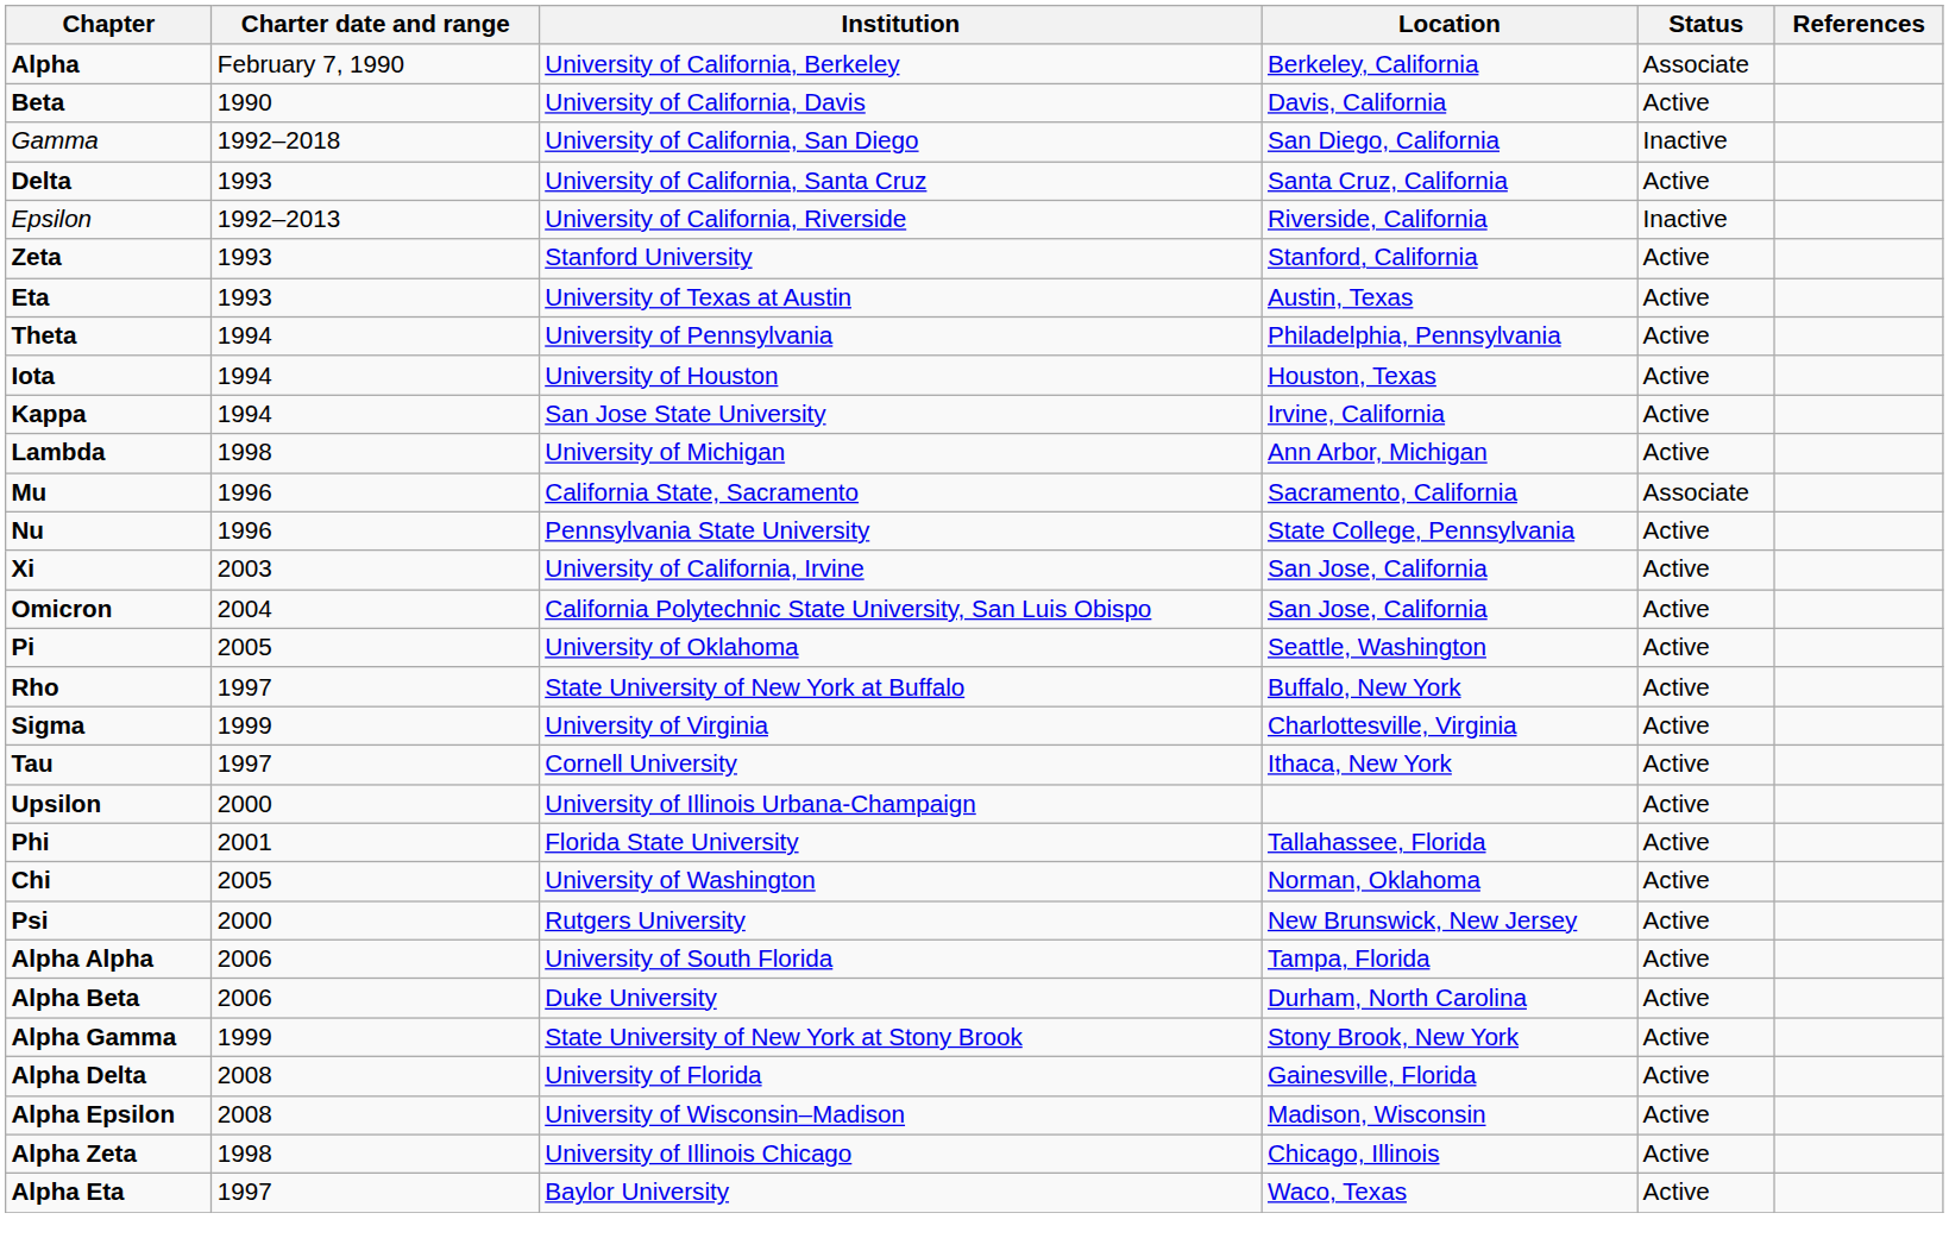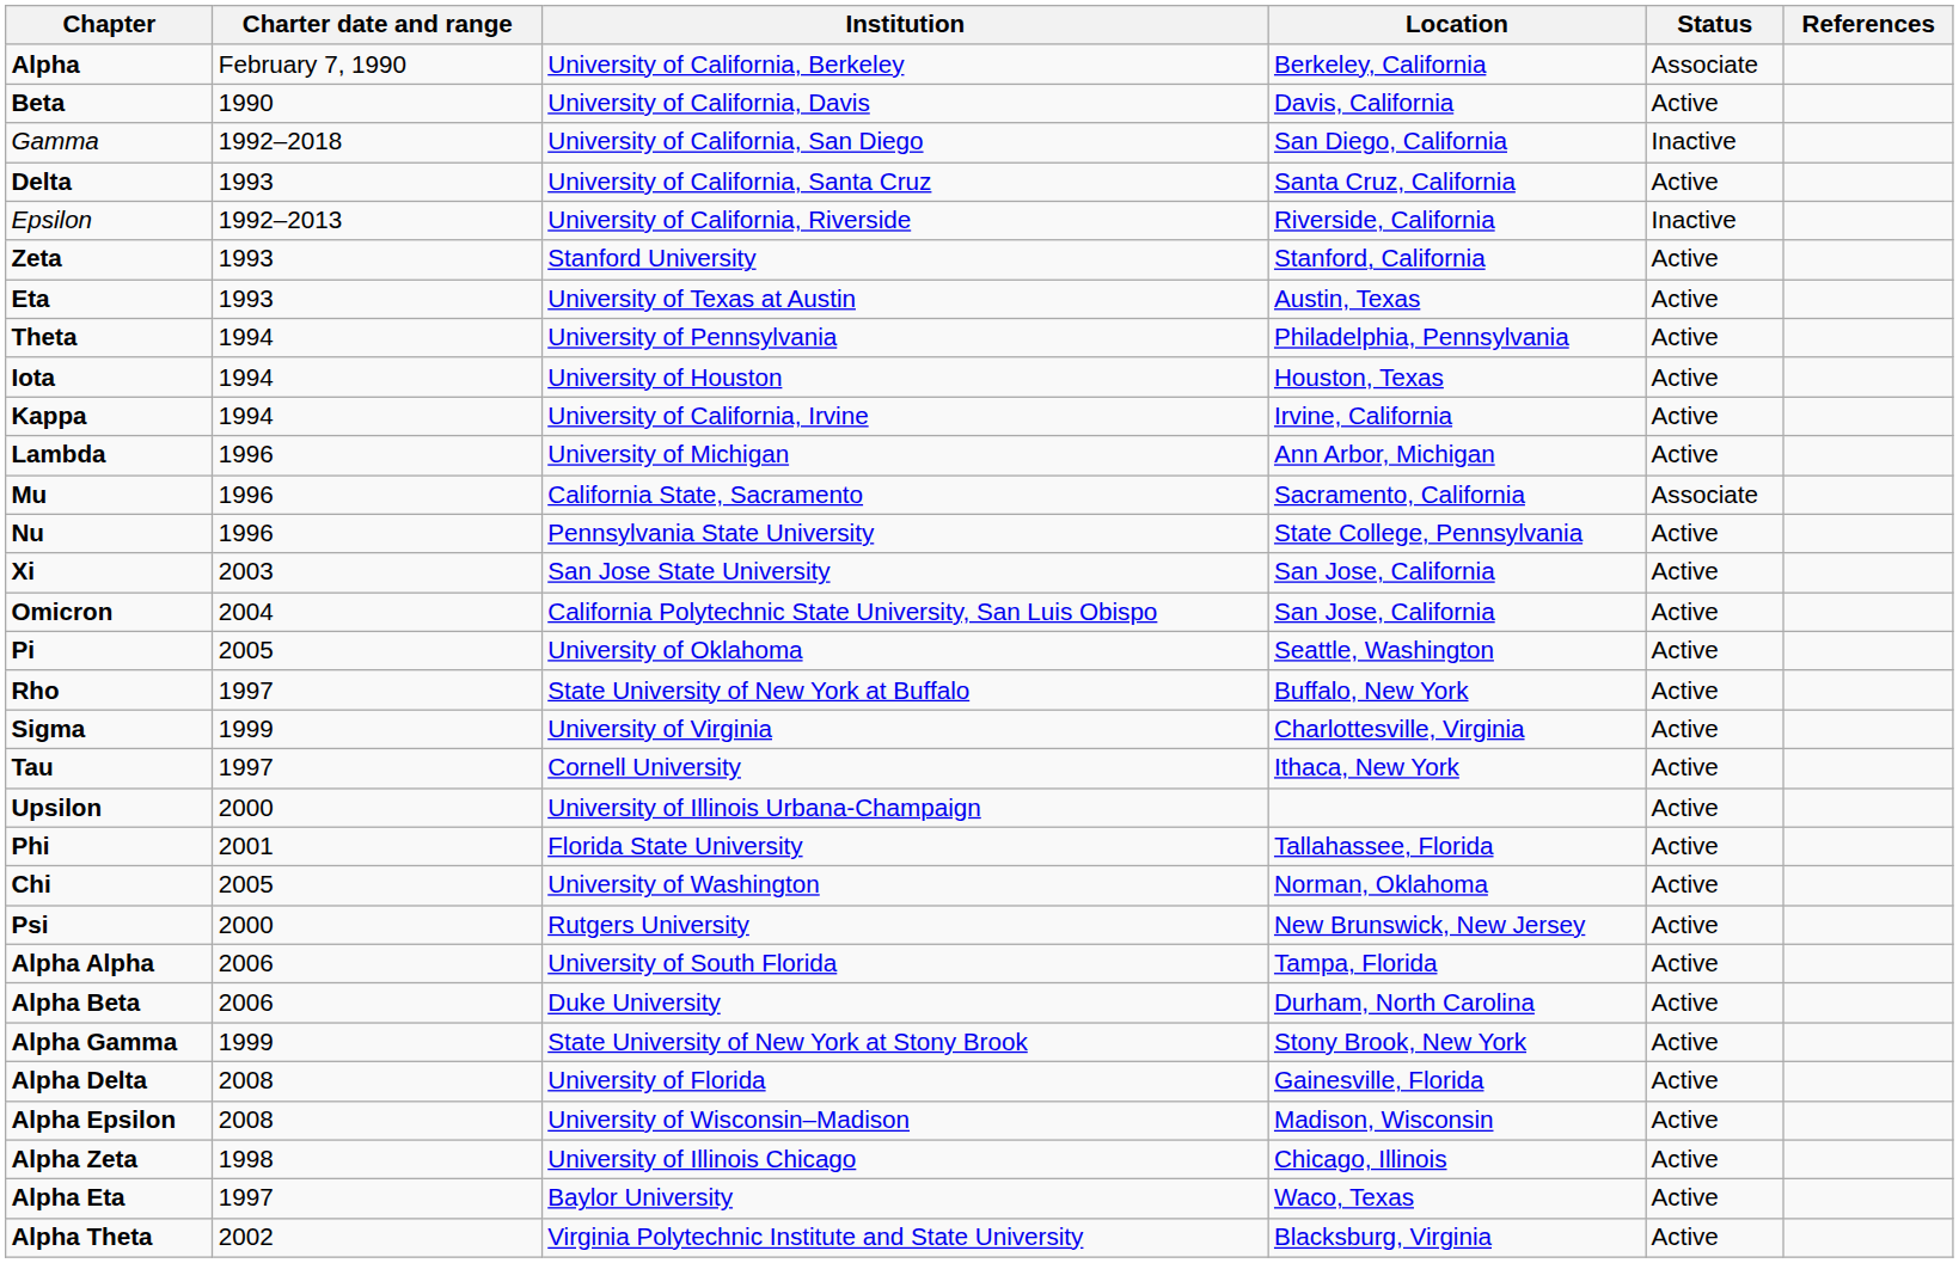 <table class="wikitable sortable" style="width:100%;">
 <tr>
 <th>Chapter</th>
 <th>Charter date and range</th>
 <th>Institution</th>
 <th>Location</th>
 <th>Status</th>
 <th>References</th>
 </tr>
 <tr>
 <td><strong>Alpha</strong></td>
 <td>February 7, 1990</td>
 <td><a href='#'>University of California, Berkeley</a></td>
 <td><a href='#'>Berkeley, California</a></td>
 <td>Associate</td>
 <td></td>
 </tr>
 <tr>
 <td><strong>Beta</strong></td>
 <td>1990</td>
 <td><a href='#'>University of California, Davis</a></td>
 <td><a href='#'>Davis, California</a></td>
 <td>Active</td>
 <td></td>
 </tr>
 <tr>
 <td><em>Gamma</em></td>
 <td>1992–2018</td>
 <td><a href='#'>University of California, San Diego</a></td>
 <td><a href='#'>San Diego, California</a></td>
 <td>Inactive</td>
 <td></td>
 </tr>
 <tr>
 <td><strong>Delta</strong></td>
 <td>1993</td>
 <td><a href='#'>University of California, Santa Cruz</a></td>
 <td><a href='#'>Santa Cruz, California</a></td>
 <td>Active</td>
 <td></td>
 </tr>
 <tr>
 <td><em>Epsilon</em></td>
 <td>1992–2013</td>
 <td><a href='#'>University of California, Riverside</a></td>
 <td><a href='#'>Riverside, California</a></td>
 <td>Inactive</td>
 <td></td>
 </tr>
 <tr>
 <td><strong>Zeta</strong></td>
 <td>1993</td>
 <td><a href='#'>Stanford University</a></td>
 <td><a href='#'>Stanford, California</a></td>
 <td>Active</td>
 <td></td>
 </tr>
 <tr>
 <td><strong>Eta</strong></td>
 <td>1993</td>
 <td><a href='#'>University of Texas at Austin</a></td>
 <td><a href='#'>Austin, Texas</a></td>
 <td>Active</td>
 <td></td>
 </tr>
 <tr>
 <td><strong>Theta</strong></td>
 <td>1994</td>
 <td><a href='#'>University of Pennsylvania</a></td>
 <td><a href='#'>Philadelphia, Pennsylvania</a></td>
 <td>Active</td>
 <td></td>
 </tr>
 <tr>
 <td><strong>Iota</strong></td>
 <td>1994</td>
 <td><a href='#'>University of Houston</a></td>
 <td><a href='#'>Houston, Texas</a></td>
 <td>Active</td>
 <td></td>
 </tr>
 <tr>
 <td><strong>Kappa</strong></td>
 <td>1994</td>
-<td><a href='#'>San Jose State University</a></td>
+<td><a href='#'>University of California, Irvine</a></td>
 <td><a href='#'>Irvine, California</a></td>
 <td>Active</td>
 <td></td>
 </tr>
 <tr>
 <td><strong>Lambda</strong></td>
-<td>1998</td>
+<td>1996</td>
 <td><a href='#'>University of Michigan</a></td>
 <td><a href='#'>Ann Arbor, Michigan</a></td>
 <td>Active</td>
 <td></td>
 </tr>
 <tr>
 <td><strong>Mu</strong></td>
 <td>1996</td>
 <td><a href='#'>California State, Sacramento</a></td>
 <td><a href='#'>Sacramento, California</a></td>
 <td>Associate</td>
 <td></td>
 </tr>
 <tr>
 <td><strong>Nu</strong></td>
 <td>1996</td>
 <td><a href='#'>Pennsylvania State University</a></td>
 <td><a href='#'>State College, Pennsylvania</a></td>
 <td>Active</td>
 <td></td>
 </tr>
 <tr>
 <td><strong>Xi</strong></td>
 <td>2003</td>
-<td><a href='#'>University of California, Irvine</a></td>
+<td><a href='#'>San Jose State University</a></td>
 <td><a href='#'>San Jose, California</a></td>
 <td>Active</td>
 <td></td>
 </tr>
 <tr>
 <td><strong>Omicron</strong></td>
 <td>2004</td>
 <td><a href='#'>California Polytechnic State University, San Luis Obispo</a></td>
 <td><a href='#'>San Jose, California</a></td>
 <td>Active</td>
 <td></td>
 </tr>
 <tr>
 <td><strong>Pi</strong></td>
 <td>2005</td>
 <td><a href='#'>University of Oklahoma</a></td>
 <td><a href='#'>Seattle, Washington</a></td>
 <td>Active</td>
 <td></td>
 </tr>
 <tr>
 <td><strong>Rho</strong></td>
 <td>1997</td>
 <td><a href='#'>State University of New York at Buffalo</a></td>
 <td><a href='#'>Buffalo, New York</a></td>
 <td>Active</td>
 <td></td>
 </tr>
 <tr>
 <td><strong>Sigma</strong></td>
 <td>1999</td>
 <td><a href='#'>University of Virginia</a></td>
 <td><a href='#'>Charlottesville, Virginia</a></td>
 <td>Active</td>
 <td></td>
 </tr>
 <tr>
 <td><strong>Tau</strong></td>
 <td>1997</td>
 <td><a href='#'>Cornell University</a></td>
 <td><a href='#'>Ithaca, New York</a></td>
 <td>Active</td>
 <td></td>
 </tr>
 <tr>
 <td><strong>Upsilon</strong></td>
 <td>2000</td>
 <td><a href='#'>University of Illinois Urbana-Champaign</a></td>
 <td></td>
 <td>Active</td>
 <td></td>
 </tr>
 <tr>
 <td><strong>Phi</strong></td>
 <td>2001</td>
 <td><a href='#'>Florida State University</a></td>
 <td><a href='#'>Tallahassee, Florida</a></td>
 <td>Active</td>
 <td></td>
 </tr>
 <tr>
 <td><strong>Chi</strong></td>
 <td>2005</td>
 <td><a href='#'>University of Washington</a></td>
 <td><a href='#'>Norman, Oklahoma</a></td>
 <td>Active</td>
 <td></td>
 </tr>
 <tr>
 <td><strong>Psi</strong></td>
 <td>2000</td>
 <td><a href='#'>Rutgers University</a></td>
 <td><a href='#'>New Brunswick, New Jersey</a></td>
 <td>Active</td>
 <td></td>
 </tr>
 <tr>
 <td><strong>Alpha Alpha</strong></td>
 <td>2006</td>
 <td><a href='#'>University of South Florida</a></td>
 <td><a href='#'>Tampa, Florida</a></td>
 <td>Active</td>
 <td></td>
 </tr>
 <tr>
 <td><strong>Alpha Beta</strong></td>
 <td>2006</td>
 <td><a href='#'>Duke University</a></td>
 <td><a href='#'>Durham, North Carolina</a></td>
 <td>Active</td>
 <td></td>
 </tr>
 <tr>
 <td><strong>Alpha Gamma</strong></td>
 <td>1999</td>
 <td><a href='#'>State University of New York at Stony Brook</a></td>
 <td><a href='#'>Stony Brook, New York</a></td>
 <td>Active</td>
 <td></td>
 </tr>
 <tr>
 <td><strong>Alpha Delta</strong></td>
 <td>2008</td>
 <td><a href='#'>University of Florida</a></td>
 <td><a href='#'>Gainesville, Florida</a></td>
 <td>Active</td>
 <td></td>
 </tr>
 <tr>
 <td><strong>Alpha Epsilon</strong></td>
 <td>2008</td>
 <td><a href='#'>University of Wisconsin–Madison</a></td>
 <td><a href='#'>Madison, Wisconsin</a></td>
 <td>Active</td>
 <td></td>
 </tr>
 <tr>
 <td><strong>Alpha Zeta</strong></td>
 <td>1998</td>
 <td><a href='#'>University of Illinois Chicago</a></td>
 <td><a href='#'>Chicago, Illinois</a></td>
 <td>Active</td>
 <td></td>
 </tr>
 <tr>
 <td><strong>Alpha Eta</strong></td>
 <td>1997</td>
 <td><a href='#'>Baylor University</a></td>
 <td><a href='#'>Waco, Texas</a></td>
 <td>Active</td>
 <td></td>
 </tr>
+<tr>
+<td><strong>Alpha Theta</strong></td>
+<td>2002</td>
+<td><a href='#'>Virginia Polytechnic Institute and State University</a></td>
+<td><a href='#'>Blacksburg, Virginia</a></td>
+<td>Active</td>
+<td></td>
+</tr>
 </table>
